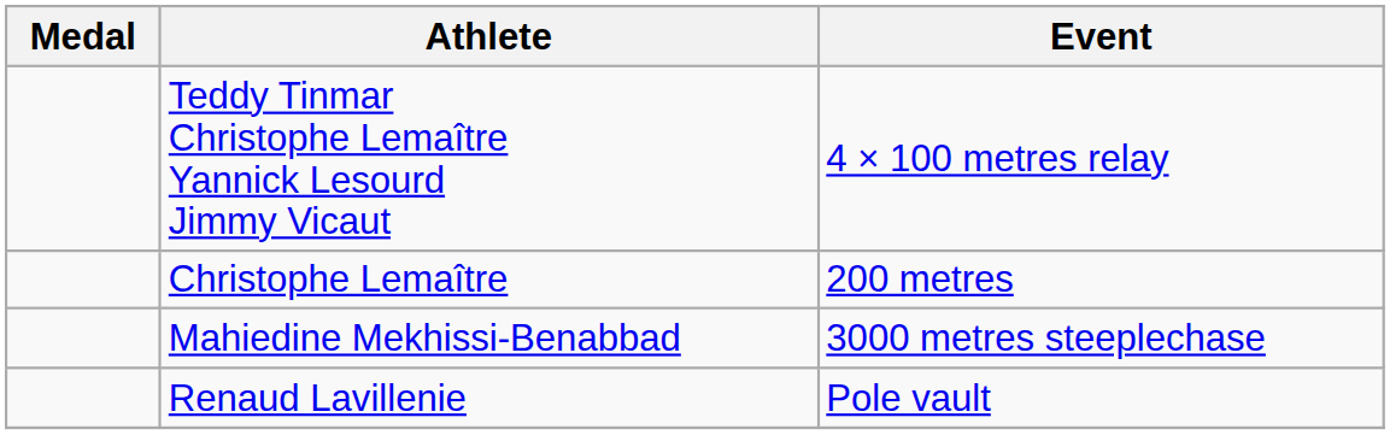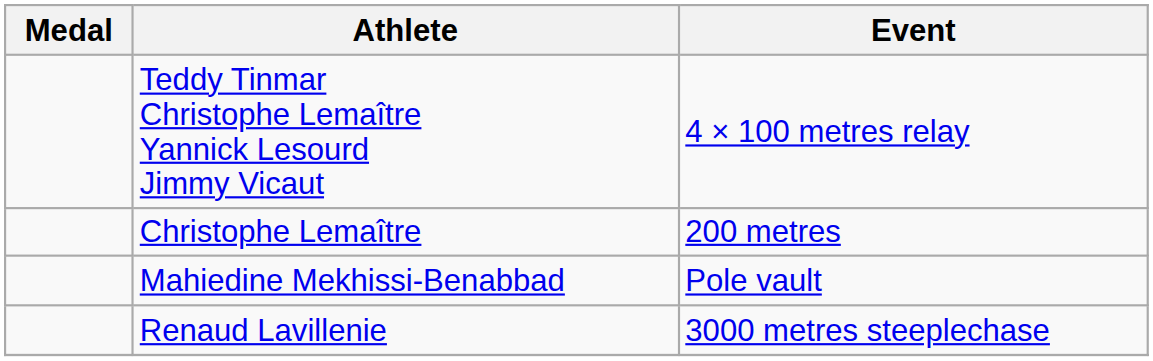 <table class="wikitable" style="font-size:90%" width=60%>
 <tr>
 <th>Medal</th>
 <th>Athlete</th>
 <th>Event</th>
 </tr>
 <tr>
 <td></td>
 <td><a href='#'>Teddy Tinmar</a><br><a href='#'>Christophe Lemaître</a><br><a href='#'>Yannick Lesourd</a><br><a href='#'>Jimmy Vicaut</a><br></td>
 <td><a href='#'>4 × 100 metres relay</a></td>
 </tr>
 <tr>
 <td></td>
 <td><a href='#'>Christophe Lemaître</a></td>
 <td><a href='#'>200 metres</a></td>
 </tr>
 <tr>
 <td></td>
 <td><a href='#'>Mahiedine Mekhissi-Benabbad</a></td>
-<td><a href='#'>3000 metres steeplechase</a></td>
+<td><a href='#'>Pole vault</a></td>
 </tr>
 <tr>
 <td></td>
 <td><a href='#'>Renaud Lavillenie</a></td>
-<td><a href='#'>Pole vault</a></td>
+<td><a href='#'>3000 metres steeplechase</a></td>
 </tr>
 <tr>
 </tr>
 </table>
